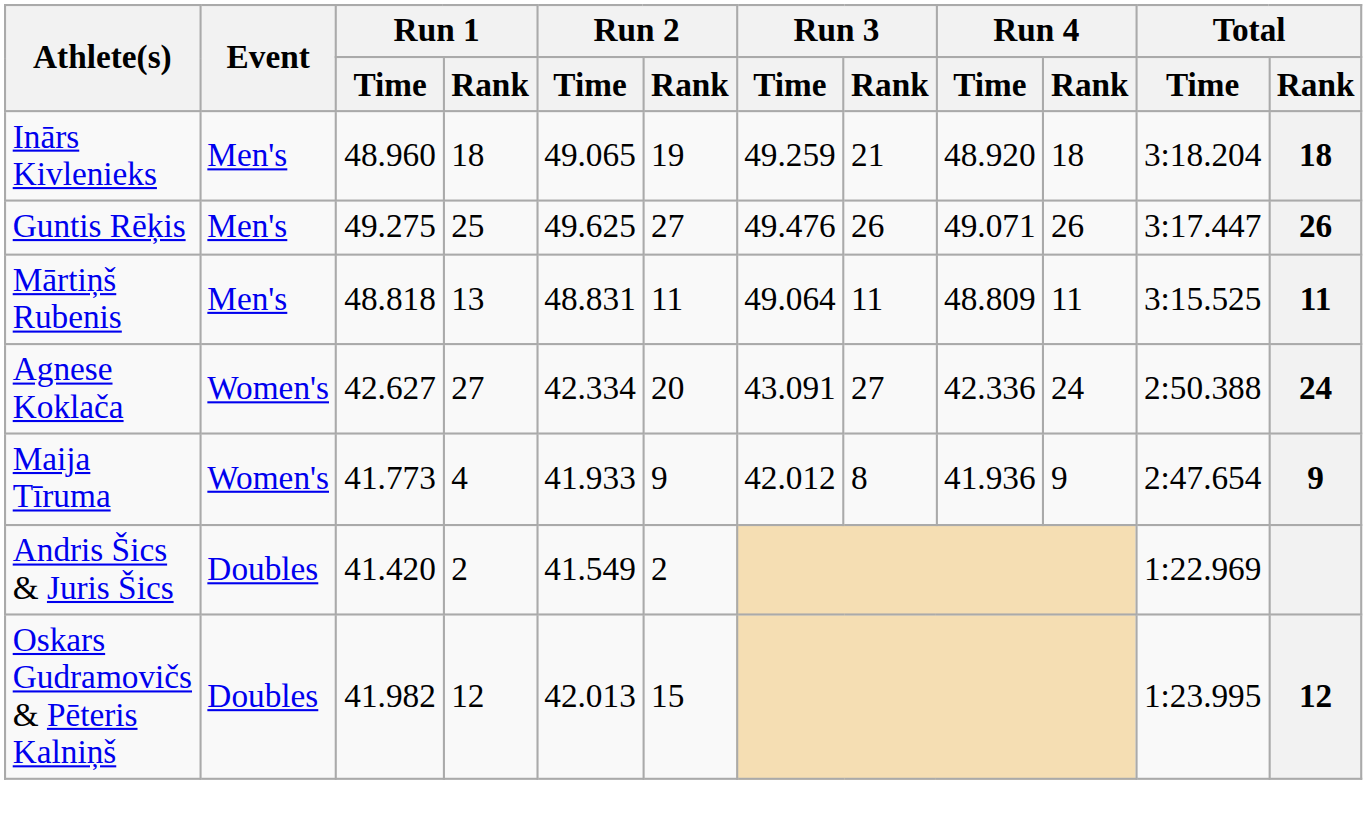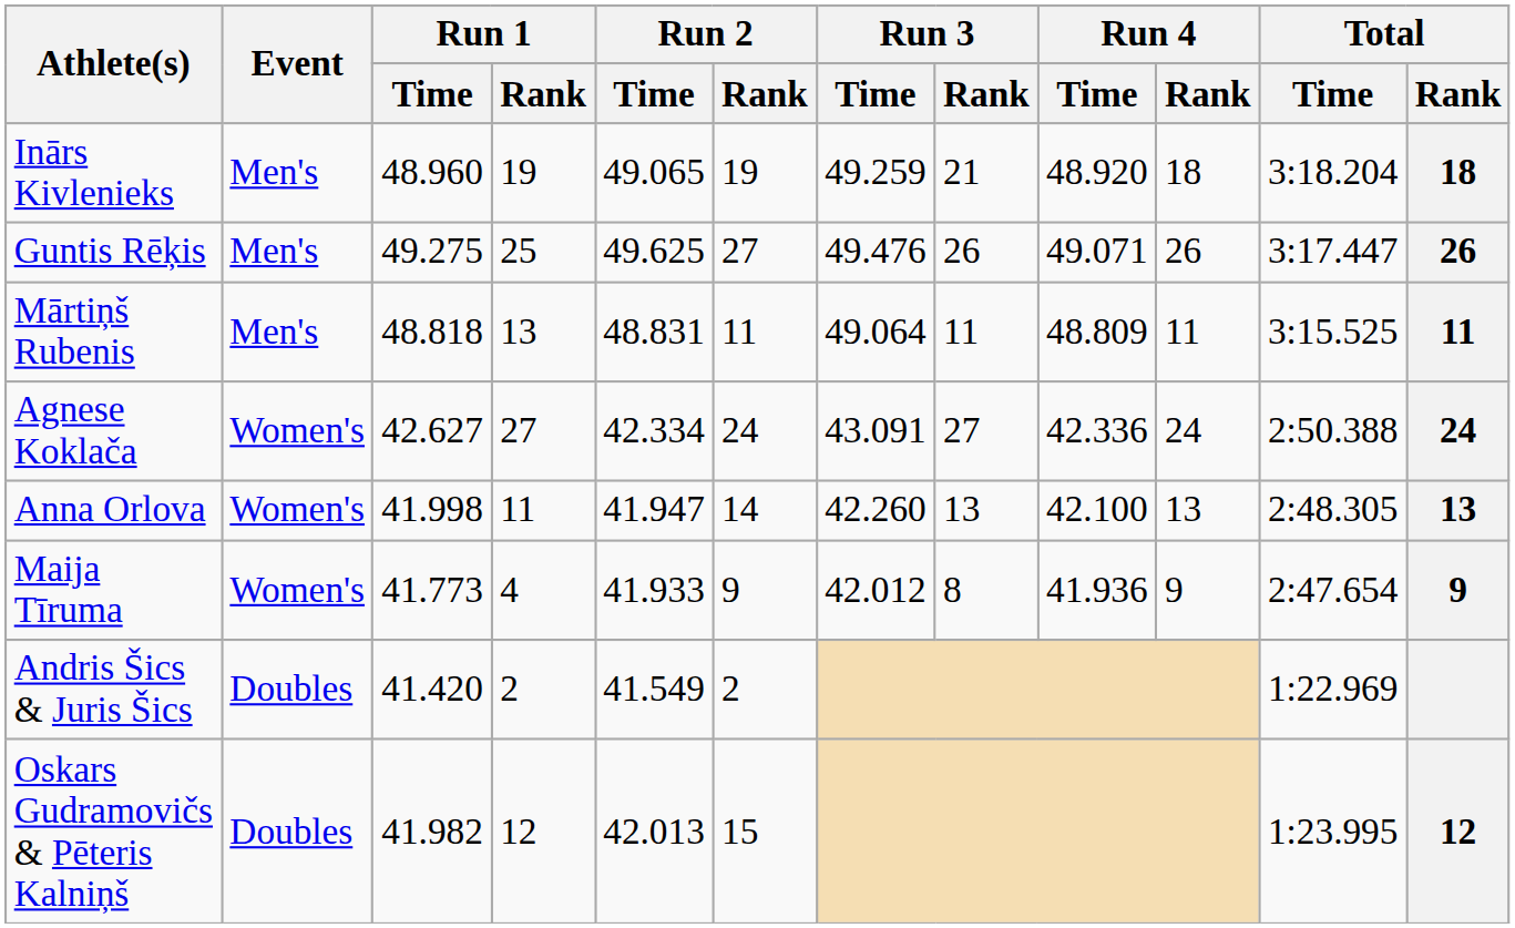 <table class="wikitable">
 <tr>
 <th rowspan="2">Athlete(s)</th>
 <th rowspan="2">Event</th>
 <th colspan="2">Run 1</th>
 <th colspan="2">Run 2</th>
 <th colspan="2">Run 3</th>
 <th colspan="2">Run 4</th>
 <th colspan="2">Total</th>
 </tr>
 <tr>
 <th>Time</th>
 <th>Rank</th>
 <th>Time</th>
 <th>Rank</th>
 <th>Time</th>
 <th>Rank</th>
 <th>Time</th>
 <th>Rank</th>
 <th>Time</th>
 <th>Rank</th>
 </tr>
 <tr>
 <td><a href='#'>Inārs Kivlenieks</a></td>
 <td><a href='#'>Men's</a></td>
 <td>48.960</td>
-<td>18</td>
+<td>19</td>
 <td>49.065</td>
 <td>19</td>
 <td>49.259</td>
 <td>21</td>
 <td>48.920</td>
 <td>18</td>
 <td>3:18.204</td>
 <th>18</th>
 </tr>
 <tr>
 <td><a href='#'>Guntis Rēķis</a></td>
 <td><a href='#'>Men's</a></td>
 <td>49.275</td>
 <td>25</td>
 <td>49.625</td>
 <td>27</td>
 <td>49.476</td>
 <td>26</td>
 <td>49.071</td>
 <td>26</td>
 <td>3:17.447</td>
 <th>26</th>
 </tr>
 <tr>
 <td><a href='#'>Mārtiņš Rubenis</a></td>
 <td><a href='#'>Men's</a></td>
 <td>48.818</td>
 <td>13</td>
 <td>48.831</td>
 <td>11</td>
 <td>49.064</td>
 <td>11</td>
 <td>48.809</td>
 <td>11</td>
 <td>3:15.525</td>
 <th>11</th>
 </tr>
 <tr>
 <td><a href='#'>Agnese Koklača</a></td>
 <td><a href='#'>Women's</a></td>
 <td>42.627</td>
 <td>27</td>
 <td>42.334</td>
-<td>20</td>
+<td>24</td>
 <td>43.091</td>
 <td>27</td>
 <td>42.336</td>
 <td>24</td>
 <td>2:50.388</td>
 <th>24</th>
+</tr>
+<tr>
+<td><a href='#'>Anna Orlova</a></td>
+<td><a href='#'>Women's</a></td>
+<td>41.998</td>
+<td>11</td>
+<td>41.947</td>
+<td>14</td>
+<td>42.260</td>
+<td>13</td>
+<td>42.100</td>
+<td>13</td>
+<td>2:48.305</td>
+<th>13</th>
 </tr>
 <tr>
 <td><a href='#'>Maija Tīruma</a></td>
 <td><a href='#'>Women's</a></td>
 <td>41.773</td>
 <td>4</td>
 <td>41.933</td>
 <td>9</td>
 <td>42.012</td>
 <td>8</td>
 <td>41.936</td>
 <td>9</td>
 <td>2:47.654</td>
 <th>9</th>
 </tr>
 <tr>
 <td><a href='#'>Andris Šics</a> & <a href='#'>Juris Šics</a></td>
 <td><a href='#'>Doubles</a></td>
 <td>41.420</td>
 <td>2</td>
 <td>41.549</td>
 <td>2</td>
 <td colspan= 4 bgcolor="wheat"></td>
 <td>1:22.969</td>
 <th></th>
 </tr>
 <tr>
 <td><a href='#'>Oskars Gudramovičs</a> & <a href='#'>Pēteris Kalniņš</a></td>
 <td><a href='#'>Doubles</a></td>
 <td>41.982</td>
 <td>12</td>
 <td>42.013</td>
 <td>15</td>
 <td colspan= 4 bgcolor="wheat"></td>
 <td>1:23.995</td>
 <th>12</th>
 </tr>
 </table>
